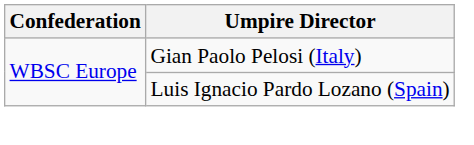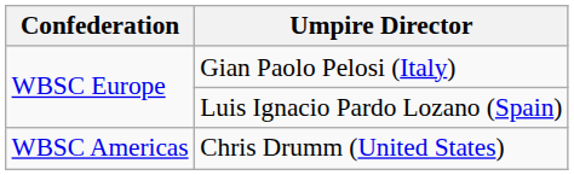 <table class="wikitable">
 <tr>
 <th>Confederation</th>
 <th>Umpire Director</th>
 </tr>
 <tr>
 <td rowspan="2"><a href='#'>WBSC Europe</a></td>
 <td>Gian Paolo Pelosi (<a href='#'>Italy</a>)</td>
 </tr>
 <tr>
 <td>Luis Ignacio Pardo Lozano (<a href='#'>Spain</a>)</td>
 </tr>
+<tr>
+<td rowspan="1"><a href='#'>WBSC Americas</a></td>
+<td>Chris Drumm (<a href='#'>United States</a>)</td>
+</tr>
 </table>
